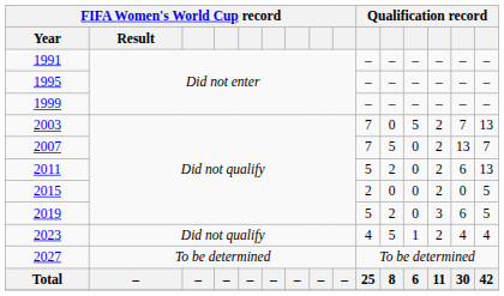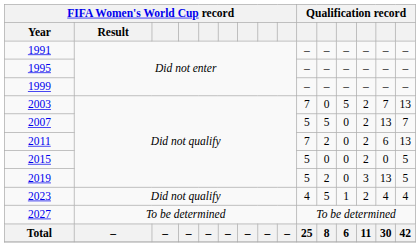 <table class="wikitable" style="text-align:center;">
 <tr>
 <th colspan="9"><a href='#'>FIFA Women's World Cup</a> record</th>
 <th colspan="6">Qualification record</th>
 </tr>
 <tr>
 <th style="width:90px;">Year</th>
 <th style="width:100px;">Result</th>
 <th style="width:30px;"></th>
 <th style="width:20px;"></th>
 <th style="width:20px;"></th>
 <th style="width:20px;"></th>
 <th style="width:20px;"></th>
 <th style="width:20px;"></th>
 <th style="width:20px;"></th>
 <th style="width:20px;"></th>
 <th style="width:20px;"></th>
 <th style="width:20px;"></th>
 <th style="width:20px;"></th>
 <th style="width:20px;"></th>
 <th style="width:20px;"></th>
 </tr>
 <tr>
 <td> <a href='#'>1991</a></td>
 <td rowspan="3" colspan="8"><em>Did not enter</em></td>
 <td>–</td>
 <td>–</td>
 <td>–</td>
 <td>–</td>
 <td>–</td>
 <td>–</td>
 </tr>
 <tr>
 <td> <a href='#'>1995</a></td>
 <td>–</td>
 <td>–</td>
 <td>–</td>
 <td>–</td>
 <td>–</td>
 <td>–</td>
 </tr>
 <tr>
 <td> <a href='#'>1999</a></td>
 <td>–</td>
 <td>–</td>
 <td>–</td>
 <td>–</td>
 <td>–</td>
 <td>–</td>
 </tr>
 <tr>
 <td> <a href='#'>2003</a></td>
 <td rowspan="5" colspan="8"><em>Did not qualify</em></td>
 <td>7</td>
 <td>0</td>
 <td>5</td>
 <td>2</td>
 <td>7</td>
 <td>13</td>
 </tr>
 <tr>
 <td> <a href='#'>2007</a></td>
-<td>7</td>
+<td>5</td>
 <td>5</td>
 <td>0</td>
 <td>2</td>
 <td>13</td>
 <td>7</td>
 </tr>
 <tr>
 <td> <a href='#'>2011</a></td>
-<td>5</td>
+<td>7</td>
 <td>2</td>
 <td>0</td>
 <td>2</td>
 <td>6</td>
 <td>13</td>
 </tr>
 <tr>
 <td> <a href='#'>2015</a></td>
-<td>2</td>
+<td>5</td>
 <td>0</td>
 <td>0</td>
 <td>2</td>
 <td>0</td>
 <td>5</td>
 </tr>
 <tr>
 <td> <a href='#'>2019</a></td>
 <td>5</td>
 <td>2</td>
 <td>0</td>
 <td>3</td>
-<td>6</td>
+<td>13</td>
 <td>5</td>
 </tr>
 <tr>
 <td> <a href='#'>2023</a></td>
 <td colspan=8><em>Did not qualify</em></td>
 <td>4</td>
 <td>5</td>
 <td>1</td>
 <td>2</td>
 <td>4</td>
 <td>4</td>
 </tr>
 <tr>
 <td> <a href='#'>2027</a></td>
 <td colspan=8><em>To be determined</em></td>
 <td colspan=6><em>To be determined</em></td>
 </tr>
 <tr>
 <th>Total</th>
 <th>–</th>
 <th>–</th>
 <th>–</th>
 <th>–</th>
 <th>–</th>
 <th>–</th>
 <th>–</th>
 <th>–</th>
 <th>25</th>
 <th>8</th>
 <th>6</th>
 <th>11</th>
 <th>30</th>
 <th>42</th>
 </tr>
 <tr>
 </tr>
 </table>
